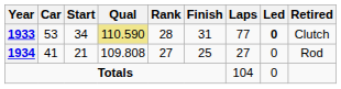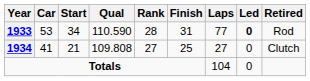 <table class="wikitable" style="text-align:center">
 <tr>
 <th>Year</th>
 <th>Car</th>
 <th>Start</th>
 <th>Qual</th>
 <th>Rank</th>
 <th>Finish</th>
 <th>Laps</th>
 <th>Led</th>
 <th>Retired</th>
 </tr>
 <tr>
 <th><a href='#'>1933</a></th>
 <td>53</td>
 <td>34</td>
-<td style="background: khaki;">110.590</td>
+<td>110.590</td>
 <td>28</td>
 <td>31</td>
 <td>77</td>
 <td><strong>0</strong></td>
-<td>Clutch</td>
+<td>Rod</td>
 </tr>
 <tr>
 <th><a href='#'>1934</a></th>
 <td>41</td>
 <td>21</td>
 <td>109.808</td>
 <td>27</td>
 <td>25</td>
 <td>27</td>
 <td>0</td>
-<td>Rod</td>
+<td>Clutch</td>
 </tr>
 <tr>
 <td colspan=6><strong>Totals</strong></td>
 <td>104</td>
 <td>0</td>
 <td></td>
 </tr>
 </table>
